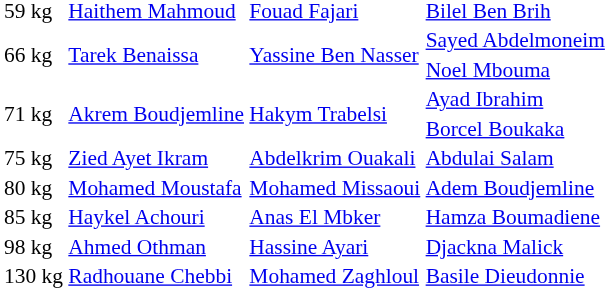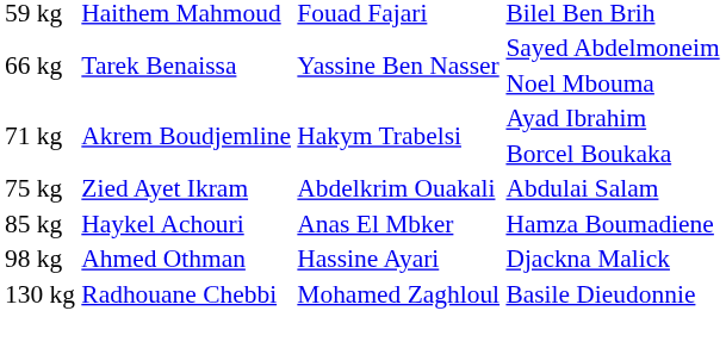 <table>
 <tr>
 <td>59 kg</td>
 <td> <a href='#'>Haithem Mahmoud</a></td>
 <td> <a href='#'>Fouad Fajari</a></td>
 <td> <a href='#'>Bilel Ben Brih</a></td>
 </tr>
 <tr>
 <td rowspan=2>66 kg</td>
 <td rowspan=2> <a href='#'>Tarek Benaissa</a></td>
 <td rowspan=2> <a href='#'>Yassine Ben Nasser</a></td>
 <td> <a href='#'>Sayed Abdelmoneim</a></td>
 </tr>
 <tr>
 <td> <a href='#'>Noel Mbouma</a></td>
 </tr>
 <tr>
 <td rowspan=2>71 kg</td>
 <td rowspan=2> <a href='#'>Akrem Boudjemline</a></td>
 <td rowspan=2> <a href='#'>Hakym Trabelsi</a></td>
 <td> <a href='#'>Ayad Ibrahim</a></td>
 </tr>
 <tr>
 <td> <a href='#'>Borcel Boukaka</a></td>
 </tr>
 <tr>
 <td>75 kg</td>
 <td> <a href='#'>Zied Ayet Ikram</a></td>
 <td> <a href='#'>Abdelkrim Ouakali</a></td>
 <td> <a href='#'>Abdulai Salam</a></td>
 </tr>
 <tr>
-<td>80 kg</td>
-<td> <a href='#'>Mohamed Moustafa</a></td>
-<td> <a href='#'>Mohamed Missaoui</a></td>
-<td> <a href='#'>Adem Boudjemline</a></td>
-</tr>
-<tr>
 <td>85 kg</td>
 <td> <a href='#'>Haykel Achouri</a></td>
 <td> <a href='#'>Anas El Mbker</a></td>
 <td> <a href='#'>Hamza Boumadiene</a></td>
 </tr>
 <tr>
 <td>98 kg</td>
 <td> <a href='#'>Ahmed Othman</a></td>
 <td> <a href='#'>Hassine Ayari</a></td>
 <td> <a href='#'>Djackna Malick</a></td>
 </tr>
 <tr>
 <td>130 kg</td>
 <td> <a href='#'>Radhouane Chebbi</a></td>
 <td> <a href='#'>Mohamed Zaghloul</a></td>
 <td> <a href='#'>Basile Dieudonnie</a></td>
 </tr>
 </table>
